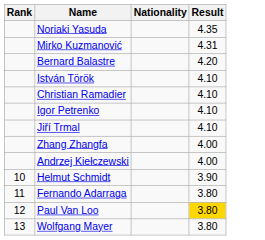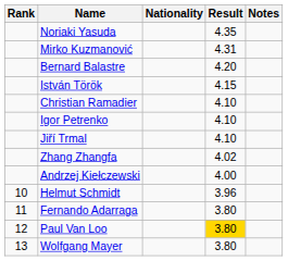 <table class="wikitable sortable" style="text-align:center">
 <tr>
 <th>Rank</th>
 <th>Name</th>
 <th>Nationality</th>
 <th>Result</th>
+<th>Notes</th>
 </tr>
 <tr>
 <td></td>
 <td align=left><a href='#'>Noriaki Yasuda</a></td>
 <td align=left></td>
 <td>4.35</td>
+<td></td>
 </tr>
 <tr>
 <td></td>
 <td align=left><a href='#'>Mirko Kuzmanović</a></td>
 <td align=left></td>
 <td>4.31</td>
+<td></td>
 </tr>
 <tr>
 <td></td>
 <td align=left><a href='#'>Bernard Balastre</a></td>
 <td align=left></td>
 <td>4.20</td>
+<td></td>
 </tr>
 <tr>
 <td></td>
 <td align=left><a href='#'>István Török</a></td>
 <td align=left></td>
-<td>4.10</td>
+<td>4.15</td>
+<td></td>
 </tr>
 <tr>
 <td></td>
 <td align=left><a href='#'>Christian Ramadier</a></td>
 <td align=left></td>
 <td>4.10</td>
+<td></td>
 </tr>
 <tr>
 <td></td>
 <td align=left><a href='#'>Igor Petrenko</a></td>
 <td align=left></td>
 <td>4.10</td>
+<td></td>
 </tr>
 <tr>
 <td></td>
 <td align=left><a href='#'>Jiří Trmal</a></td>
 <td align=left></td>
 <td>4.10</td>
+<td></td>
 </tr>
 <tr>
 <td></td>
 <td align=left><a href='#'>Zhang Zhangfa</a></td>
 <td align=left></td>
-<td>4.00</td>
+<td>4.02</td>
+<td></td>
 </tr>
 <tr>
 <td></td>
 <td align=left><a href='#'>Andrzej Kiełczewski</a></td>
 <td align=left></td>
 <td>4.00</td>
+<td></td>
 </tr>
 <tr>
 <td>10</td>
 <td align=left><a href='#'>Helmut Schmidt</a></td>
 <td align=left></td>
-<td>3.90</td>
+<td>3.96</td>
+<td></td>
 </tr>
 <tr>
 <td>11</td>
 <td align=left><a href='#'>Fernando Adarraga</a></td>
 <td align=left></td>
 <td>3.80</td>
+<td></td>
 </tr>
 <tr>
 <td>12</td>
 <td align=left><a href='#'>Paul Van Loo</a></td>
 <td align=left></td>
 <td style="background: gold;">3.80</td>
+<td></td>
 </tr>
 <tr>
 <td>13</td>
 <td align=left><a href='#'>Wolfgang Mayer</a></td>
 <td align=left></td>
 <td>3.80</td>
+<td></td>
 </tr>
 </table>
